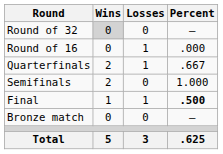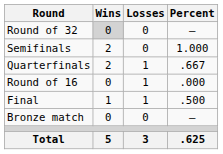 <table class=wikitable>
 <tr>
 <th>Round</th>
 <th>Wins</th>
 <th>Losses</th>
 <th>Percent</th>
 </tr>
 <tr align=center>
 <td align=left>Round of 32</td>
 <td style="background: lightgrey;">0</td>
 <td>0</td>
 <td>–</td>
 </tr>
 <tr align=center>
-<td align=left>Round of 16</td>
+<td align=left>Semifinals</td>
+<td>2</td>
 <td>0</td>
-<td>1</td>
-<td>.000</td>
+<td>1.000</td>
 </tr>
 <tr align=center>
 <td align=left>Quarterfinals</td>
 <td>2</td>
 <td>1</td>
 <td>.667</td>
 </tr>
 <tr align=center>
-<td align=left>Semifinals</td>
-<td>2</td>
+<td align=left>Round of 16</td>
 <td>0</td>
-<td>1.000</td>
+<td>1</td>
+<td>.000</td>
 </tr>
 <tr align=center>
 <td align=left>Final</td>
 <td>1</td>
 <td>1</td>
-<td><strong>.500</strong></td>
+<td>.500</td>
 </tr>
 <tr align=center>
 <td align=left>Bronze match</td>
 <td>0</td>
 <td>0</td>
 <td>–</td>
 </tr>
 <tr>
 <td colspan=4 bgcolor=lightgray></td>
 </tr>
 <tr>
 <th>Total</th>
 <th>5</th>
 <th>3</th>
 <th>.625</th>
 </tr>
 </table>
